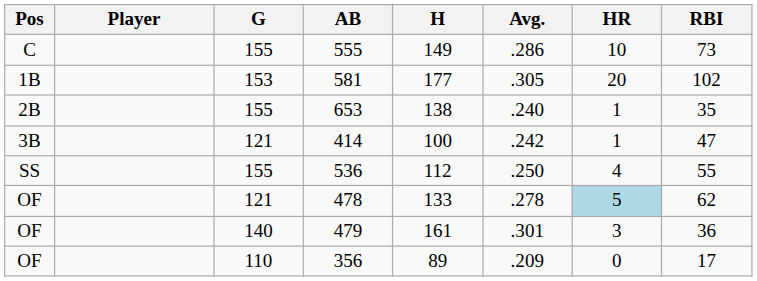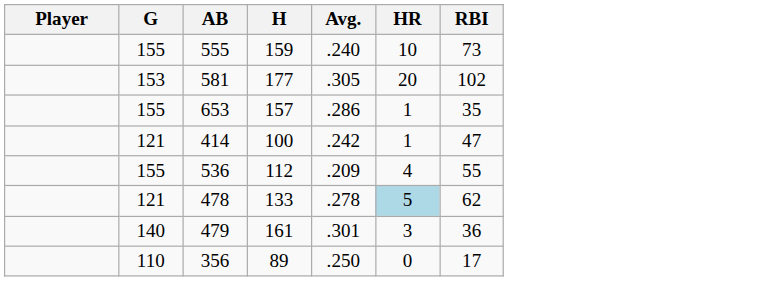 <table class="wikitable sortable">
 <tr>
-<th bgcolor="#DDDDFF" width="5%">Pos</th>
 <th bgcolor="#DDDDFF" width="16%">Player</th>
 <th bgcolor="#DDDDFF" width="9%">G</th>
 <th bgcolor="#DDDDFF" width="9%">AB</th>
 <th bgcolor="#DDDDFF" width="9%">H</th>
 <th bgcolor="#DDDDFF" width="9%">Avg.</th>
 <th bgcolor="#DDDDFF" width="9%">HR</th>
 <th bgcolor="#DDDDFF" width="9%">RBI</th>
 </tr>
 <tr align="center">
-<td>C</td>
 <td></td>
 <td>155</td>
 <td>555</td>
-<td>149</td>
-<td>.286</td>
+<td>159</td>
+<td>.240</td>
 <td>10</td>
 <td>73</td>
 </tr>
 <tr align="center">
-<td>1B</td>
 <td></td>
 <td>153</td>
 <td>581</td>
 <td>177</td>
 <td>.305</td>
 <td>20</td>
 <td>102</td>
 </tr>
 <tr align="center">
-<td>2B</td>
 <td></td>
 <td>155</td>
 <td>653</td>
-<td>138</td>
-<td>.240</td>
+<td>157</td>
+<td>.286</td>
 <td>1</td>
 <td>35</td>
 </tr>
 <tr align="center">
-<td>3B</td>
 <td></td>
 <td>121</td>
 <td>414</td>
 <td>100</td>
 <td>.242</td>
 <td>1</td>
 <td>47</td>
 </tr>
 <tr align="center">
-<td>SS</td>
 <td></td>
 <td>155</td>
 <td>536</td>
 <td>112</td>
-<td>.250</td>
+<td>.209</td>
 <td>4</td>
 <td>55</td>
 </tr>
 <tr align="center">
-<td>OF</td>
 <td></td>
 <td>121</td>
 <td>478</td>
 <td>133</td>
 <td>.278</td>
 <td style="background: lightblue;">5</td>
 <td>62</td>
 </tr>
 <tr align="center">
-<td>OF</td>
 <td></td>
 <td>140</td>
 <td>479</td>
 <td>161</td>
 <td>.301</td>
 <td>3</td>
 <td>36</td>
 </tr>
 <tr align="center">
-<td>OF</td>
 <td></td>
 <td>110</td>
 <td>356</td>
 <td>89</td>
-<td>.209</td>
+<td>.250</td>
 <td>0</td>
 <td>17</td>
 </tr>
 </table>
